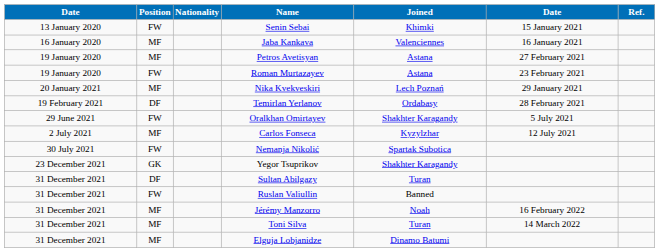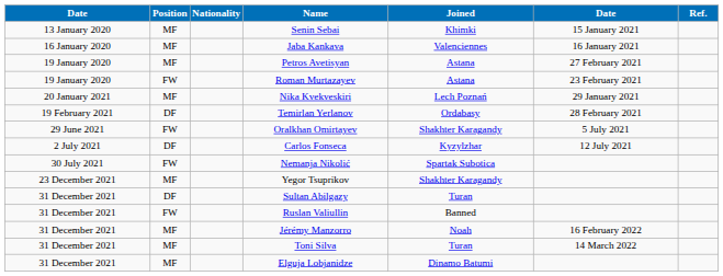 <table class="wikitable"  style="text-align:center; font-size:90%; ">
 <tr>
 <th style="background:#0070B8; color:#FFFFFF; width:200px;">Date</th>
 <th style="background:#0070B8; color:#FFFFFF; width:50px;">Position</th>
 <th style="background:#0070B8; color:#FFFFFF; width:50px;">Nationality</th>
 <th style="background:#0070B8; color:#FFFFFF; width:200px;">Name</th>
 <th style="background:#0070B8; color:#FFFFFF; width:200px;">Joined</th>
 <th style="background:#0070B8; color:#FFFFFF; width:200px;">Date</th>
 <th style="background:#0070B8; color:#FFFFFF; width:50px;">Ref.</th>
 </tr>
 <tr>
 <td>13 January 2020</td>
-<td>FW</td>
+<td>MF</td>
 <td></td>
 <td><a href='#'>Senin Sebai</a></td>
 <td><a href='#'>Khimki</a></td>
 <td>15 January 2021</td>
 <td></td>
 </tr>
 <tr>
 <td>16 January 2020</td>
 <td>MF</td>
 <td></td>
 <td><a href='#'>Jaba Kankava</a></td>
 <td><a href='#'>Valenciennes</a></td>
 <td>16 January 2021</td>
 <td></td>
 </tr>
 <tr>
 <td>19 January 2020</td>
 <td>MF</td>
 <td></td>
 <td><a href='#'>Petros Avetisyan</a></td>
 <td><a href='#'>Astana</a></td>
 <td>27 February 2021</td>
 <td></td>
 </tr>
 <tr>
 <td>19 January 2020</td>
 <td>FW</td>
 <td></td>
 <td><a href='#'>Roman Murtazayev</a></td>
 <td><a href='#'>Astana</a></td>
 <td>23 February 2021</td>
 <td></td>
 </tr>
 <tr>
 <td>20 January 2021</td>
 <td>MF</td>
 <td></td>
 <td><a href='#'>Nika Kvekveskiri</a></td>
 <td><a href='#'>Lech Poznań</a></td>
 <td>29 January 2021</td>
 <td></td>
 </tr>
 <tr>
 <td>19 February 2021</td>
 <td>DF</td>
 <td></td>
 <td><a href='#'>Temirlan Yerlanov</a></td>
 <td><a href='#'>Ordabasy</a></td>
 <td>28 February 2021</td>
 <td></td>
 </tr>
 <tr>
 <td>29 June 2021</td>
 <td>FW</td>
 <td></td>
 <td><a href='#'>Oralkhan Omirtayev</a></td>
 <td><a href='#'>Shakhter Karagandy</a></td>
 <td>5 July 2021</td>
 <td></td>
 </tr>
 <tr>
 <td>2 July 2021</td>
-<td>MF</td>
+<td>DF</td>
 <td></td>
 <td><a href='#'>Carlos Fonseca</a></td>
 <td><a href='#'>Kyzylzhar</a></td>
 <td>12 July 2021</td>
 <td></td>
 </tr>
 <tr>
 <td>30 July 2021</td>
 <td>FW</td>
 <td></td>
 <td><a href='#'>Nemanja Nikolić</a></td>
 <td><a href='#'>Spartak Subotica</a></td>
 <td></td>
 <td></td>
 </tr>
 <tr>
 <td>23 December 2021</td>
-<td>GK</td>
+<td>MF</td>
 <td></td>
 <td>Yegor Tsuprikov</td>
 <td><a href='#'>Shakhter Karagandy</a></td>
 <td></td>
 <td></td>
 </tr>
 <tr>
 <td>31 December 2021</td>
 <td>DF</td>
 <td></td>
 <td><a href='#'>Sultan Abilgazy</a></td>
 <td><a href='#'>Turan</a></td>
 <td></td>
 <td></td>
 </tr>
 <tr>
 <td>31 December 2021</td>
 <td>FW</td>
 <td></td>
 <td><a href='#'>Ruslan Valiullin</a></td>
 <td>Banned</td>
 <td></td>
 <td></td>
 </tr>
 <tr>
 <td>31 December 2021</td>
 <td>MF</td>
 <td></td>
 <td><a href='#'>Jérémy Manzorro</a></td>
 <td><a href='#'>Noah</a></td>
 <td>16 February 2022</td>
 <td></td>
 </tr>
 <tr>
 <td>31 December 2021</td>
 <td>MF</td>
 <td></td>
 <td><a href='#'>Toni Silva</a></td>
 <td><a href='#'>Turan</a></td>
 <td>14 March 2022</td>
 <td></td>
 </tr>
 <tr>
 <td>31 December 2021</td>
 <td>MF</td>
 <td></td>
 <td><a href='#'>Elguja Lobjanidze</a></td>
 <td><a href='#'>Dinamo Batumi</a></td>
 <td></td>
 <td></td>
 </tr>
 </table>
